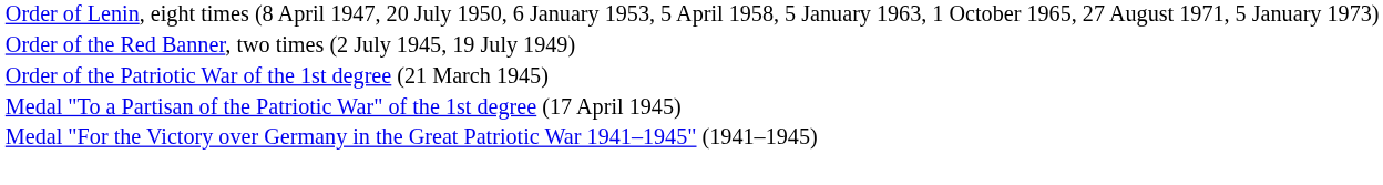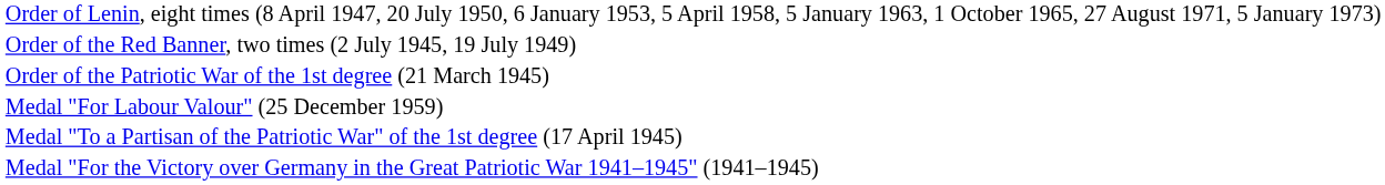 <table>
 <tr>
 <td></td>
 <td><a href='#'>Order of Lenin</a>, eight times (8 April 1947, 20 July 1950, 6 January 1953, 5 April 1958, 5 January 1963, 1 October 1965, 27 August 1971, 5 January 1973)</td>
 </tr>
 <tr>
 <td></td>
 <td><a href='#'>Order of the Red Banner</a>, two times (2 July 1945, 19 July 1949)</td>
 </tr>
 <tr>
 <td></td>
 <td><a href='#'>Order of the Patriotic War of the 1st degree</a> (21 March 1945)</td>
 </tr>
 <tr>
 <td></td>
+<td><a href='#'>Medal "For Labour Valour"</a> (25 December 1959)</td>
+</tr>
+<tr>
+<td></td>
 <td><a href='#'>Medal "To a Partisan of the Patriotic War" of the 1st degree</a> (17 April 1945)</td>
 </tr>
 <tr>
 <td></td>
 <td><a href='#'>Medal "For the Victory over Germany in the Great Patriotic War 1941–1945"</a> (1941–1945)</td>
 </tr>
 <tr>
 </tr>
 </table>
